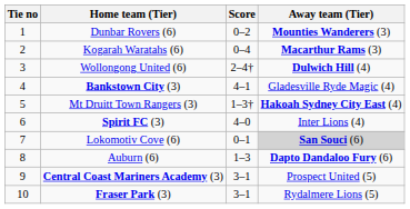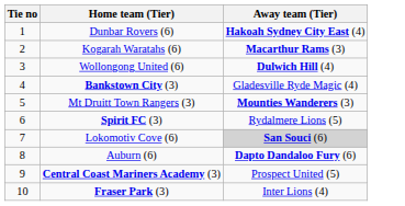 <table class="wikitable" style="text-align:center">
 <tr>
 <th>Tie no</th>
 <th>Home team (Tier)</th>
-<th>Score</th>
 <th>Away team (Tier)</th>
 </tr>
 <tr>
 <td>1</td>
 <td><a href='#'>Dunbar Rovers</a> (6)</td>
-<td>0–2</td>
-<td><strong><a href='#'>Mounties Wanderers</a></strong> (3)</td>
+<td><strong><a href='#'>Hakoah Sydney City East</a></strong> (4)</td>
 </tr>
 <tr>
 <td>2</td>
 <td><a href='#'>Kogarah Waratahs</a> (6)</td>
-<td>0–4</td>
 <td><strong><a href='#'>Macarthur Rams</a></strong> (3)</td>
 </tr>
 <tr>
 <td>3</td>
 <td><a href='#'>Wollongong United</a> (6)</td>
-<td>2–4†</td>
 <td><strong><a href='#'>Dulwich Hill</a></strong> (4)</td>
 </tr>
 <tr>
 <td>4</td>
 <td><strong><a href='#'>Bankstown City</a></strong> (3)</td>
-<td>4–1</td>
 <td><a href='#'>Gladesville Ryde Magic</a> (4)</td>
 </tr>
 <tr>
 <td>5</td>
 <td><a href='#'>Mt Druitt Town Rangers</a> (3)</td>
-<td>1–3†</td>
-<td><strong><a href='#'>Hakoah Sydney City East</a></strong> (4)</td>
+<td><strong><a href='#'>Mounties Wanderers</a></strong> (3)</td>
 </tr>
 <tr>
 <td>6</td>
 <td><strong><a href='#'>Spirit FC</a></strong> (3)</td>
-<td>4–0</td>
-<td><a href='#'>Inter Lions</a> (4)</td>
+<td><a href='#'>Rydalmere Lions</a> (5)</td>
 </tr>
 <tr>
 <td>7</td>
 <td><a href='#'>Lokomotiv Cove</a> (6)</td>
-<td>0–1</td>
 <td style="background: lightgrey;"><strong><a href='#'>San Souci</a></strong> (6)</td>
 </tr>
 <tr>
 <td>8</td>
 <td><a href='#'>Auburn</a> (6)</td>
-<td>1–3</td>
 <td><strong><a href='#'>Dapto Dandaloo Fury</a></strong> (6)</td>
 </tr>
 <tr>
 <td>9</td>
 <td><strong><a href='#'>Central Coast Mariners Academy</a></strong> (3)</td>
-<td>3–1</td>
 <td><a href='#'>Prospect United</a> (5)</td>
 </tr>
 <tr>
 <td>10</td>
 <td><strong><a href='#'>Fraser Park</a></strong> (3)</td>
-<td>3–1</td>
-<td><a href='#'>Rydalmere Lions</a> (5)</td>
+<td><a href='#'>Inter Lions</a> (4)</td>
 </tr>
 </table>
